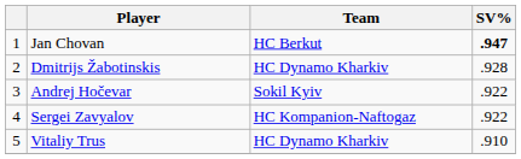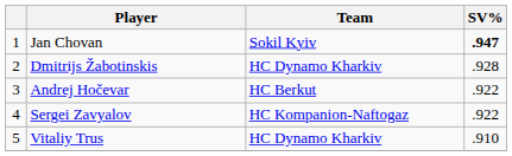 <table class="wikitable" style="text-align: center;">
 <tr>
 <th width=15></th>
 <th width=220>Player</th>
 <th width=220>Team</th>
 <th width=30>SV%</th>
 </tr>
 <tr>
 <td>1</td>
 <td align="left"> Jan Chovan</td>
-<td align="left"><a href='#'>HC Berkut</a></td>
+<td align="left"><a href='#'>Sokil Kyiv</a></td>
 <td><strong>.947</strong></td>
 </tr>
 <tr>
 <td>2</td>
 <td align="left"> <a href='#'>Dmitrijs Žabotinskis</a></td>
 <td align="left"><a href='#'>HC Dynamo Kharkiv</a></td>
 <td>.928</td>
 </tr>
 <tr>
 <td>3</td>
 <td align="left"> <a href='#'>Andrej Hočevar</a></td>
-<td align="left"><a href='#'>Sokil Kyiv</a></td>
+<td align="left"><a href='#'>HC Berkut</a></td>
 <td>.922</td>
 </tr>
 <tr>
 <td>4</td>
 <td align="left"> <a href='#'>Sergei Zavyalov</a></td>
 <td align="left"><a href='#'>HC Kompanion-Naftogaz</a></td>
 <td>.922</td>
 </tr>
 <tr>
 <td>5</td>
 <td align="left"> <a href='#'>Vitaliy Trus</a></td>
 <td align="left"><a href='#'>HC Dynamo Kharkiv</a></td>
 <td>.910</td>
 </tr>
 <tr>
 </tr>
 </table>
